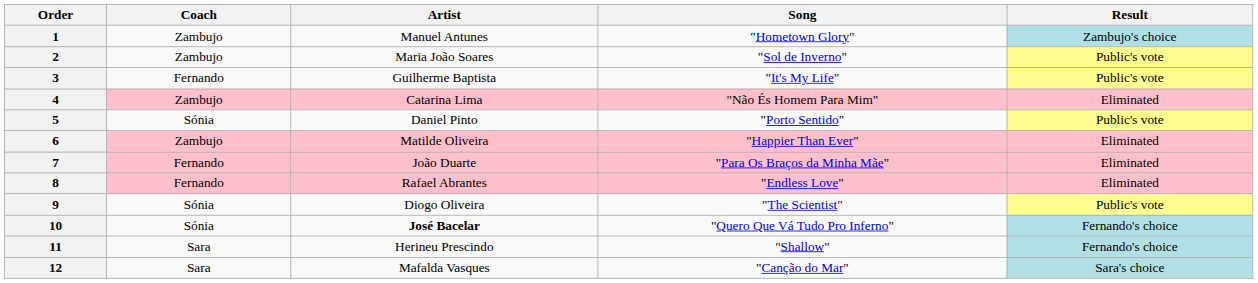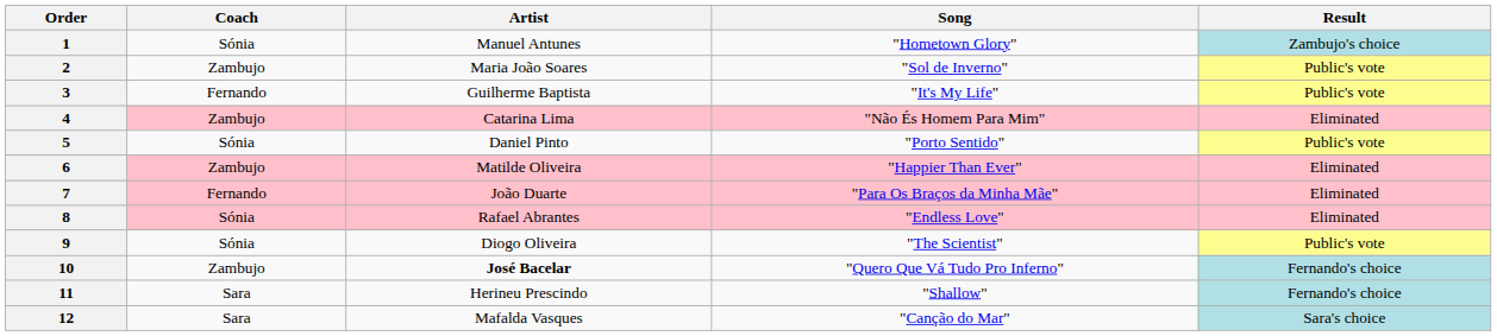 <table class="wikitable" style="text-align:center; width:95%">
 <tr>
 <th style="width:05%">Order</th>
 <th style="width:09%">Coach</th>
 <th style="width:15%">Artist</th>
 <th style="width:20%">Song</th>
 <th style="width:12%">Result</th>
 </tr>
 <tr>
 <th>1</th>
-<td>Zambujo</td>
+<td>Sónia</td>
 <td>Manuel Antunes</td>
 <td>"<a href='#'>Hometown Glory</a>"</td>
 <td style="background:#B0E0E6">Zambujo's choice</td>
 </tr>
 <tr>
 <th>2</th>
 <td>Zambujo</td>
 <td>Maria João Soares</td>
 <td>"<a href='#'>Sol de Inverno</a>"</td>
 <td style="background:#fdfc8f">Public's vote</td>
 </tr>
 <tr>
 <th>3</th>
 <td>Fernando</td>
 <td>Guilherme Baptista</td>
 <td>"<a href='#'>It's My Life</a>"</td>
 <td style="background:#fdfc8f">Public's vote</td>
 </tr>
 <tr style="background: pink">
 <th>4</th>
 <td>Zambujo</td>
 <td>Catarina Lima</td>
 <td>"Não És Homem Para Mim"</td>
 <td>Eliminated</td>
 </tr>
 <tr>
 <th>5</th>
 <td>Sónia</td>
 <td>Daniel Pinto</td>
 <td>"<a href='#'>Porto Sentido</a>"</td>
 <td style="background:#fdfc8f">Public's vote</td>
 </tr>
 <tr style="background: pink">
 <th>6</th>
 <td>Zambujo</td>
 <td>Matilde Oliveira</td>
 <td>"<a href='#'>Happier Than Ever</a>"</td>
 <td>Eliminated</td>
 </tr>
 <tr style="background: pink">
 <th>7</th>
 <td>Fernando</td>
 <td>João Duarte</td>
 <td>"<a href='#'>Para Os Braços da Minha Mãe</a>"</td>
 <td>Eliminated</td>
 </tr>
 <tr style="background: pink">
 <th>8</th>
-<td>Fernando</td>
+<td>Sónia</td>
 <td>Rafael Abrantes</td>
 <td>"<a href='#'>Endless Love</a>"</td>
 <td>Eliminated</td>
 </tr>
 <tr>
 <th>9</th>
 <td>Sónia</td>
 <td>Diogo Oliveira</td>
 <td>"<a href='#'>The Scientist</a>"</td>
 <td style="background:#fdfc8f">Public's vote</td>
 </tr>
 <tr>
 <th>10</th>
-<td>Sónia</td>
+<td>Zambujo</td>
 <td><strong>José Bacelar</strong></td>
 <td>"<a href='#'>Quero Que Vá Tudo Pro Inferno</a>"</td>
 <td style="background:#B0E0E6">Fernando's choice</td>
 </tr>
 <tr>
 <th>11</th>
 <td>Sara</td>
 <td>Herineu Prescindo</td>
 <td>"<a href='#'>Shallow</a>"</td>
 <td style="background:#B0E0E6">Fernando's choice</td>
 </tr>
 <tr>
 <th>12</th>
 <td>Sara</td>
 <td>Mafalda Vasques</td>
 <td>"<a href='#'>Canção do Mar</a>"</td>
 <td style="background:#B0E0E6">Sara's choice</td>
 </tr>
 </table>
